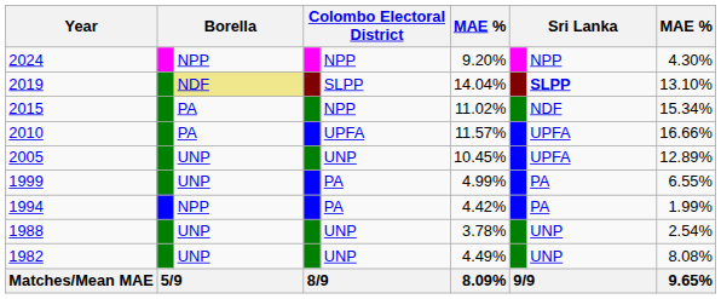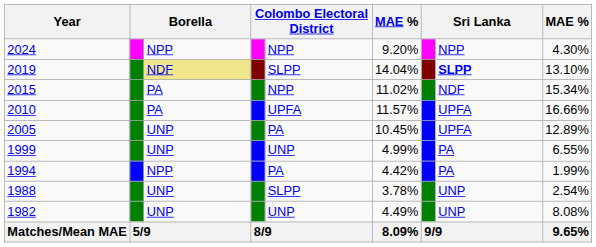 <table class="wikitable">
 <tr>
 <th>Year</th>
 <th colspan="2" width="144px">Borella</th>
 <th colspan="2" width="144px"><a href='#'>Colombo Electoral District</a></th>
 <th><a href='#'>MAE</a> %</th>
 <th colspan="2" width="144px">Sri Lanka</th>
 <th>MAE %</th>
 </tr>
 <tr>
 <td><a href='#'>2024</a></td>
 <td style="background-color:magenta;" width="10px"></td>
 <td style="text-align:left;"><a href='#'>NPP</a></td>
 <td style="background-color:magenta;" width="10px"></td>
 <td style="text-align:left;"><a href='#'>NPP</a></td>
 <td style="text-align:right;">9.20%</td>
 <td style="background-color:magenta;" width="10px"></td>
 <td style="text-align:left;"><a href='#'>NPP</a></td>
 <td style="text-align:right;">4.30%</td>
 </tr>
 <tr>
 <td><a href='#'>2019</a></td>
 <td style="background-color:green;" width="10px"></td>
 <td style="background: khaki; text-align:left;"><a href='#'>NDF</a></td>
 <td style="background-color:maroon;" width="10px"></td>
 <td style="text-align:left;"><a href='#'>SLPP</a></td>
 <td style="text-align:right;">14.04%</td>
 <td style="background-color:maroon;" width="10px"></td>
 <td style="text-align:left;"><strong><a href='#'>SLPP</a></strong></td>
 <td style="text-align:right;">13.10%</td>
 </tr>
 <tr>
 <td><a href='#'>2015</a></td>
 <td style="background-color:green;" width="10px"></td>
 <td style="text-align:left;"><a href='#'>PA</a></td>
 <td style="background-color:green;" width="10px"></td>
 <td style="text-align:left;"><a href='#'>NPP</a></td>
 <td style="text-align:right;">11.02%</td>
 <td style="background-color:green;" width="10px"></td>
 <td style="text-align:left;"><a href='#'>NDF</a></td>
 <td style="text-align:right;">15.34%</td>
 </tr>
 <tr>
 <td><a href='#'>2010</a></td>
 <td style="background-color:green;" width="10px"></td>
 <td style="text-align:left;"><a href='#'>PA</a></td>
 <td style="background-color:blue;" width="10px"></td>
 <td style="text-align:left;"><a href='#'>UPFA</a></td>
 <td style="text-align:right;">11.57%</td>
 <td style="background-color:blue;" width="10px"></td>
 <td style="text-align:left;"><a href='#'>UPFA</a></td>
 <td style="text-align:right;">16.66%</td>
 </tr>
 <tr>
 <td><a href='#'>2005</a></td>
 <td style="background-color:green;" width="10px"></td>
 <td style="text-align:left;"><a href='#'>UNP</a></td>
 <td style="background-color:green;" width="10px"></td>
-<td style="text-align:left;"><a href='#'>UNP</a></td>
+<td style="text-align:left;"><a href='#'>PA</a></td>
 <td style="text-align:right;">10.45%</td>
 <td style="background-color:blue;" width="10px"></td>
 <td style="text-align:left;"><a href='#'>UPFA</a></td>
 <td style="text-align:right;">12.89%</td>
 </tr>
 <tr>
 <td><a href='#'>1999</a></td>
 <td style="background-color:green;" width="10px"></td>
 <td style="text-align:left;"><a href='#'>UNP</a></td>
 <td style="background-color:blue;" width="10px"></td>
-<td style="text-align:left;"><a href='#'>PA</a></td>
+<td style="text-align:left;"><a href='#'>UNP</a></td>
 <td style="text-align:right;">4.99%</td>
 <td style="background-color:blue;" width="10px"></td>
 <td style="text-align:left;"><a href='#'>PA</a></td>
 <td style="text-align:right;">6.55%</td>
 </tr>
 <tr>
 <td><a href='#'>1994</a></td>
 <td style="background-color:blue;" width="10px"></td>
 <td style="text-align:left;"><a href='#'>NPP</a></td>
 <td style="background-color:blue;" width="10px"></td>
 <td style="text-align:left;"><a href='#'>PA</a></td>
 <td style="text-align:right;">4.42%</td>
 <td style="background-color:blue;" width="10px"></td>
 <td style="text-align:left;"><a href='#'>PA</a></td>
 <td style="text-align:right;">1.99%</td>
 </tr>
 <tr>
 <td><a href='#'>1988</a></td>
 <td style="background-color:green;" width="10px"></td>
 <td style="text-align:left;"><a href='#'>UNP</a></td>
 <td style="background-color:green;" width="10px"></td>
-<td style="text-align:left;"><a href='#'>UNP</a></td>
+<td style="text-align:left;"><a href='#'>SLPP</a></td>
 <td style="text-align:right;">3.78%</td>
 <td style="background-color:green;" width="10px"></td>
 <td style="text-align:left;"><a href='#'>UNP</a></td>
 <td style="text-align:right;">2.54%</td>
 </tr>
 <tr>
 <td><a href='#'>1982</a></td>
 <td style="background-color:green;" width="10px"></td>
 <td style="text-align:left;"><a href='#'>UNP</a></td>
 <td style="background-color:green;" width="10px"></td>
 <td style="text-align:left;"><a href='#'>UNP</a></td>
 <td style="text-align:right;">4.49%</td>
 <td style="background-color:green;" width="10px"></td>
 <td style="text-align:left;"><a href='#'>UNP</a></td>
 <td style="text-align:right;">8.08%</td>
 </tr>
 <tr>
 <th>Matches/Mean MAE</th>
 <th style="text-align:left;"colspan="2" width="144px">5/9</th>
 <th style="text-align:left;"colspan="2" width="144px">8/9</th>
 <th style="text-align:right;">8.09%</th>
 <th style="text-align:left;"colspan="2" width="144px">9/9</th>
 <th style="text-align:right;">9.65%</th>
 </tr>
 </table>
